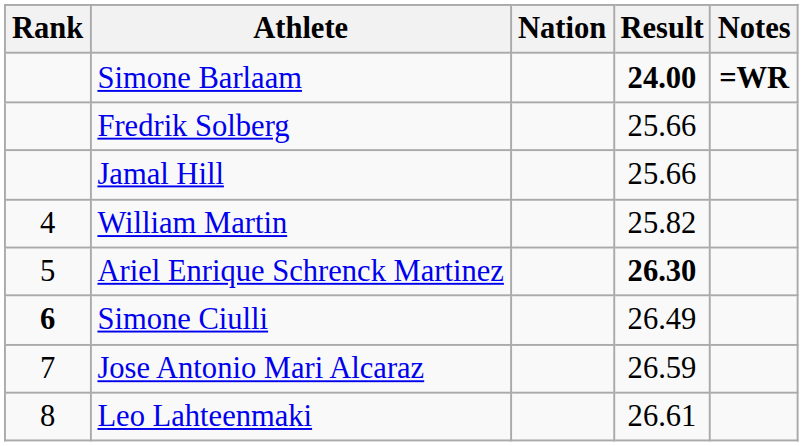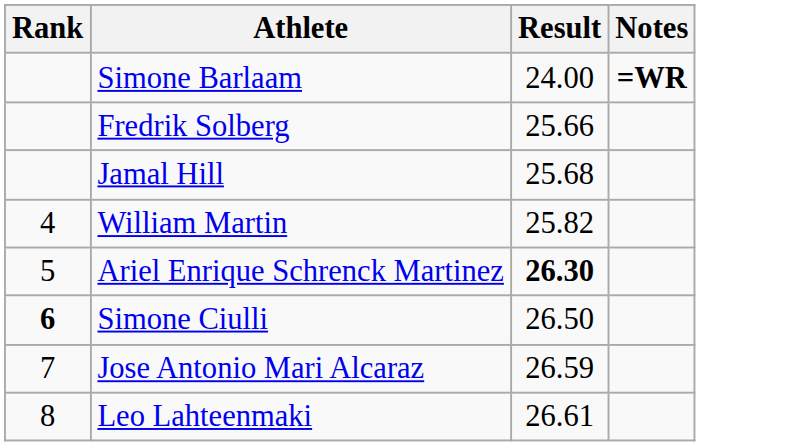 <table class="wikitable sortable" style="text-align:center">
 <tr>
 <th>Rank</th>
 <th>Athlete</th>
-<th>Nation</th>
 <th>Result</th>
 <th>Notes</th>
 </tr>
 <tr>
 <td></td>
 <td align=left><a href='#'>Simone Barlaam</a></td>
-<td align=left></td>
-<td><strong>24.00</strong></td>
+<td>24.00</td>
 <td><strong>=WR</strong></td>
 </tr>
 <tr>
 <td></td>
 <td align=left><a href='#'>Fredrik Solberg</a></td>
-<td align=left></td>
 <td>25.66</td>
 <td></td>
 </tr>
 <tr>
 <td></td>
 <td align=left><a href='#'>Jamal Hill</a></td>
-<td align=left></td>
-<td>25.66</td>
+<td>25.68</td>
 <td></td>
 </tr>
 <tr>
 <td>4</td>
 <td align=left><a href='#'>William Martin</a></td>
-<td align=left></td>
 <td>25.82</td>
 <td></td>
 </tr>
 <tr>
 <td>5</td>
 <td align=left><a href='#'>Ariel Enrique Schrenck Martinez</a></td>
-<td align=left></td>
 <td><strong>26.30</strong></td>
 <td></td>
 </tr>
 <tr>
 <td><strong>6</strong></td>
 <td align=left><a href='#'>Simone Ciulli</a></td>
-<td align=left></td>
-<td>26.49</td>
+<td>26.50</td>
 <td></td>
 </tr>
 <tr>
 <td>7</td>
 <td align=left><a href='#'>Jose Antonio Mari Alcaraz</a></td>
-<td align=left></td>
 <td>26.59</td>
 <td></td>
 </tr>
 <tr>
 <td>8</td>
 <td align=left><a href='#'>Leo Lahteenmaki</a></td>
-<td align=left></td>
 <td>26.61</td>
 <td></td>
 </tr>
 </table>
